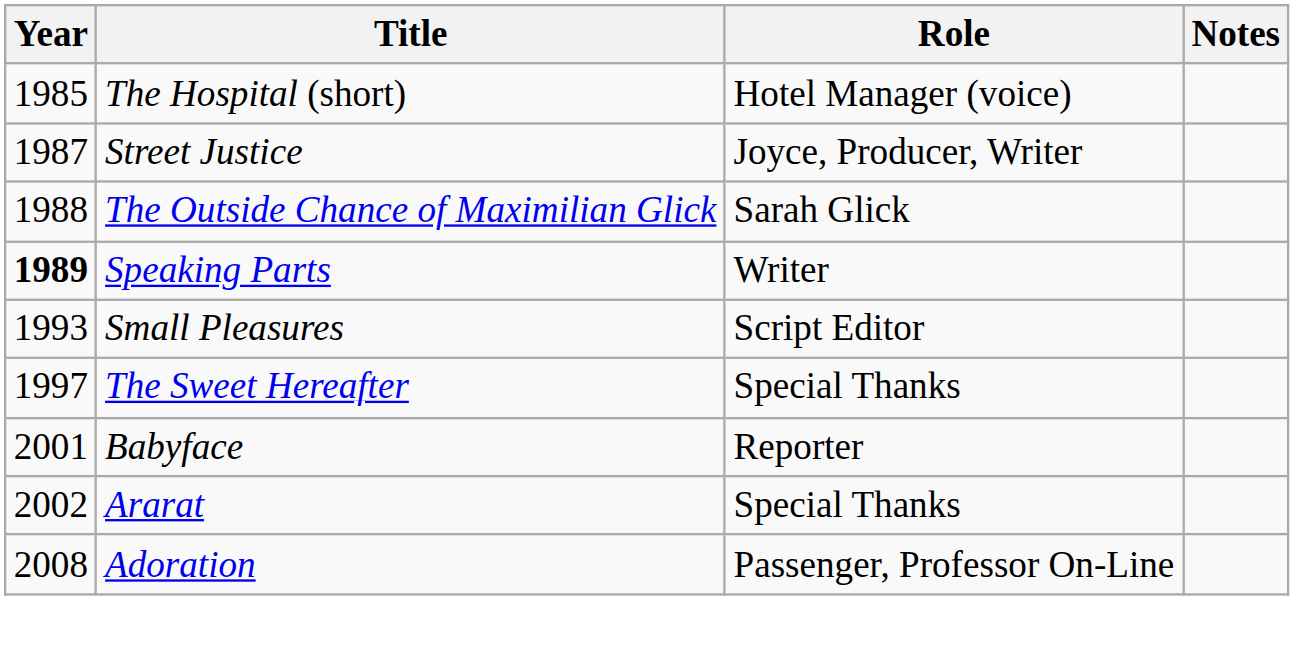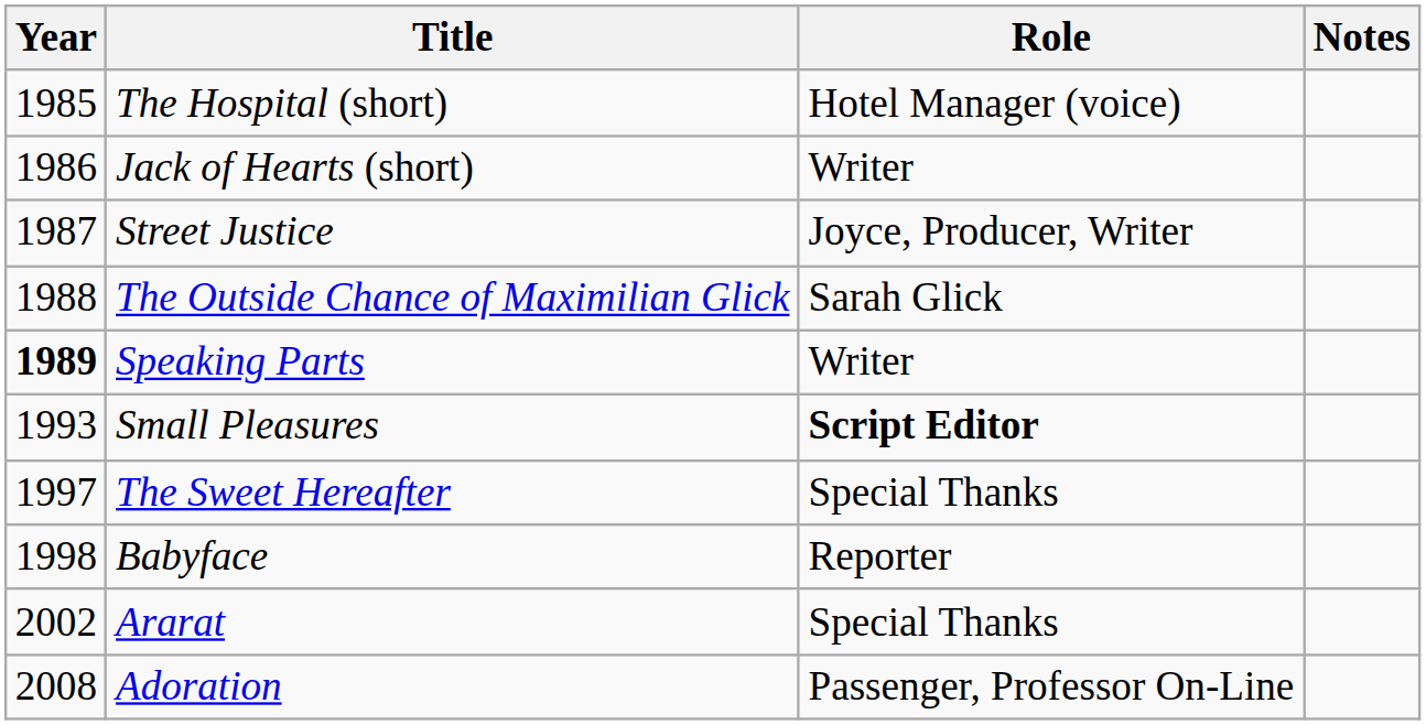 <table class="wikitable">
 <tr>
 <th>Year</th>
 <th>Title</th>
 <th>Role</th>
 <th>Notes</th>
 </tr>
 <tr>
 <td>1985</td>
 <td><em>The Hospital</em> (short)</td>
 <td>Hotel Manager (voice)</td>
+<td></td>
+</tr>
+<tr>
+<td>1986</td>
+<td><em>Jack of Hearts</em> (short)</td>
+<td>Writer</td>
 <td></td>
 </tr>
 <tr>
 <td>1987</td>
 <td><em>Street Justice</em></td>
 <td>Joyce, Producer, Writer</td>
 <td></td>
 </tr>
 <tr>
 <td>1988</td>
 <td><em><a href='#'>The Outside Chance of Maximilian Glick</a></em></td>
 <td>Sarah Glick</td>
 <td></td>
 </tr>
 <tr>
 <td><strong>1989</strong></td>
 <td><em><a href='#'>Speaking Parts</a></em></td>
 <td>Writer</td>
 <td></td>
 </tr>
 <tr>
 <td>1993</td>
 <td><em>Small Pleasures</em></td>
-<td>Script Editor</td>
+<td><strong>Script Editor</strong></td>
 <td></td>
 </tr>
 <tr>
 <td>1997</td>
 <td><a href='#'><em>The Sweet Hereafter</em></a></td>
 <td>Special Thanks</td>
 <td></td>
 </tr>
 <tr>
-<td>2001</td>
+<td>1998</td>
 <td><em>Babyface</em></td>
 <td>Reporter</td>
 <td></td>
 </tr>
 <tr>
 <td>2002</td>
 <td><a href='#'><em>Ararat</em></a></td>
 <td>Special Thanks</td>
 <td></td>
 </tr>
 <tr>
 <td>2008</td>
 <td><a href='#'><em>Adoration</em></a></td>
 <td>Passenger, Professor On-Line</td>
 <td></td>
 </tr>
 </table>
